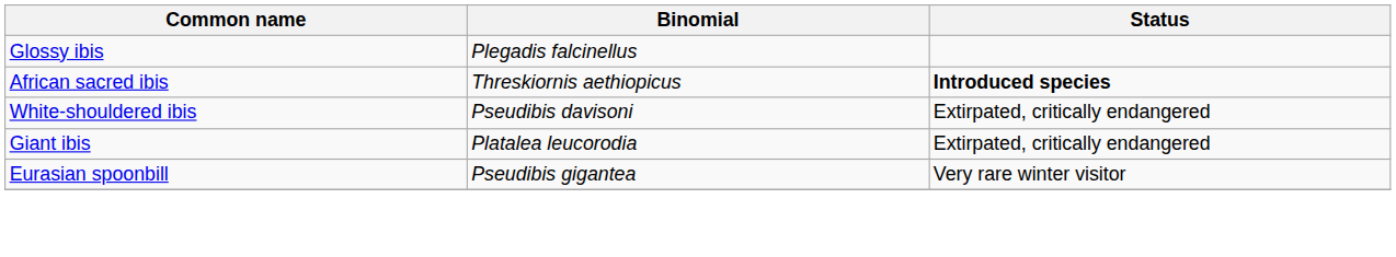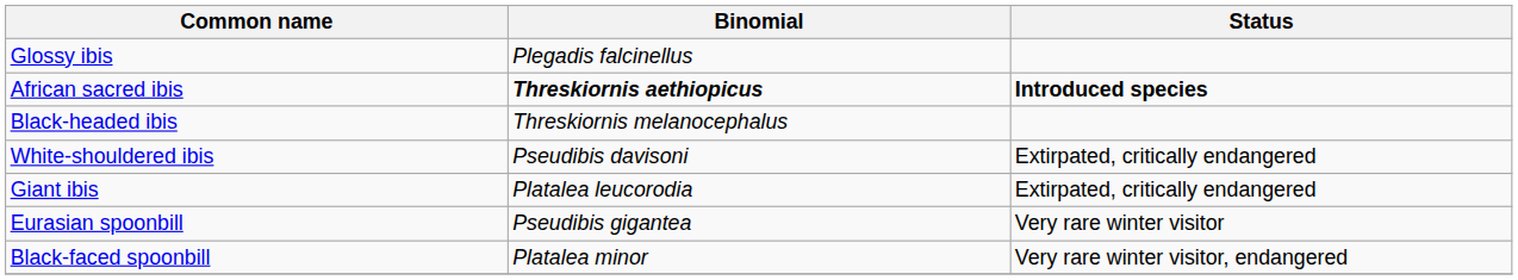 <table width=72% class="wikitable">
 <tr>
 <th width=24%>Common name</th>
 <th width=24%>Binomial</th>
 <th width=24%>Status</th>
 </tr>
 <tr>
 <td><a href='#'>Glossy ibis</a></td>
 <td><em>Plegadis falcinellus</em></td>
 <td></td>
 </tr>
 <tr>
 <td><a href='#'>African sacred ibis</a></td>
-<td><em>Threskiornis aethiopicus</em></td>
+<td><strong><em>Threskiornis aethiopicus</em></strong></td>
 <td><strong>Introduced species</strong></td>
+</tr>
+<tr>
+<td><a href='#'>Black-headed ibis</a></td>
+<td><em>Threskiornis melanocephalus</em></td>
+<td></td>
 </tr>
 <tr>
 <td><a href='#'>White-shouldered ibis</a></td>
 <td><em>Pseudibis davisoni</em></td>
 <td>Extirpated, critically endangered</td>
 </tr>
 <tr>
 <td><a href='#'>Giant ibis</a></td>
 <td><em>Platalea leucorodia</em></td>
 <td>Extirpated, critically endangered</td>
 </tr>
 <tr>
 <td><a href='#'>Eurasian spoonbill</a></td>
 <td><em>Pseudibis gigantea</em></td>
 <td>Very rare winter visitor</td>
 </tr>
 <tr>
+<td><a href='#'>Black-faced spoonbill</a></td>
+<td><em>Platalea minor</em></td>
+<td>Very rare winter visitor, endangered</td>
+</tr>
+<tr>
 </tr>
 </table>
